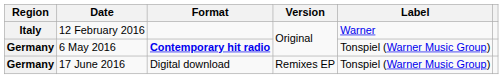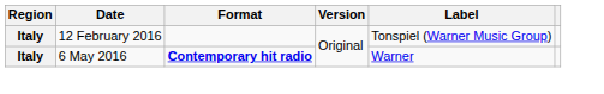 <table class="wikitable plainrowheaders">
 <tr>
 <th>Region</th>
 <th>Date</th>
 <th>Format</th>
 <th>Version</th>
 <th>Label</th>
 <th></th>
 </tr>
 <tr>
 <th scope="row">Italy</th>
 <td>12 February 2016</td>
 <td rowspan="1"></td>
 <td rowspan="2">Original</td>
-<td><a href='#'>Warner</a></td>
-<td></td>
-</tr>
-<tr>
-<th scope="row">Germany</th>
-<td rowspan="1">6 May 2016</td>
-<td rowspan="1"><strong><a href='#'>Contemporary hit radio</a></strong></td>
 <td rowspan="1">Tonspiel (<a href='#'>Warner Music Group</a>)</td>
 <td></td>
 </tr>
 <tr>
-<th scope="row">Germany</th>
-<td>17 June 2016</td>
-<td rowspan="1">Digital download</td>
-<td>Remixes EP</td>
-<td rowspan="1">Tonspiel (<a href='#'>Warner Music Group</a>)</td>
+<th scope="row">Italy</th>
+<td rowspan="1">6 May 2016</td>
+<td rowspan="1"><strong><a href='#'>Contemporary hit radio</a></strong></td>
+<td><a href='#'>Warner</a></td>
 <td></td>
 </tr>
 </table>
